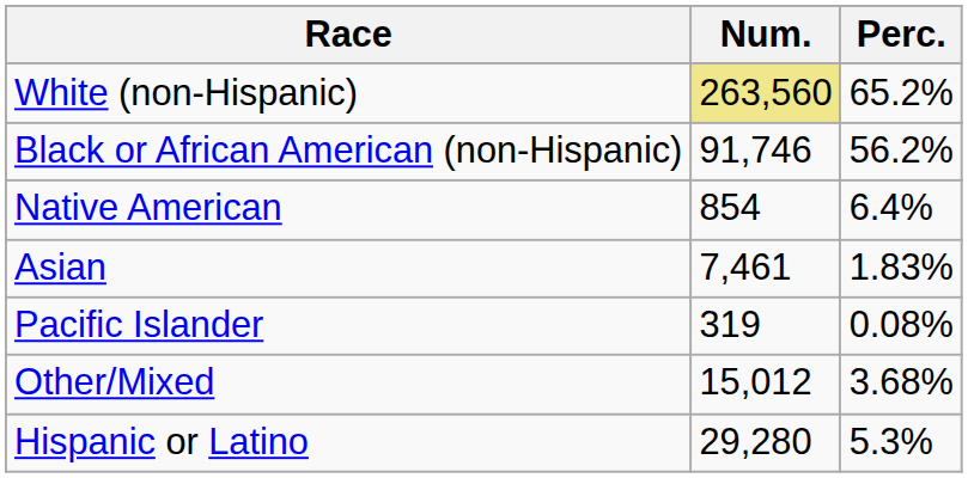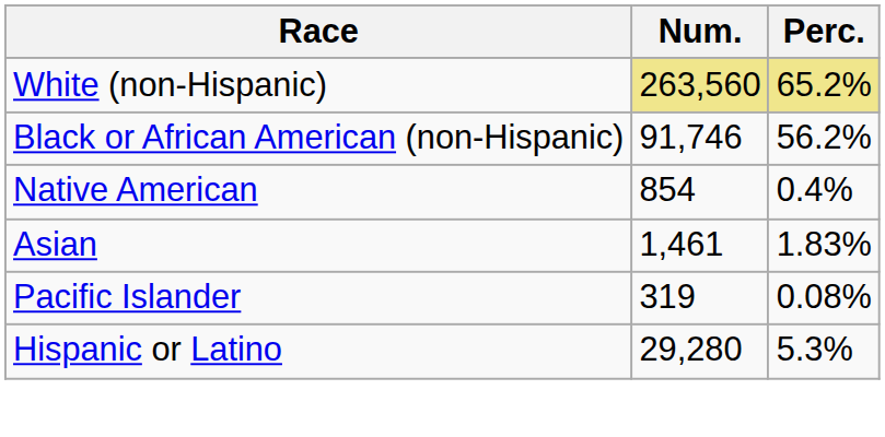 <table class="wikitable">
 <tr>
 <th>Race</th>
 <th>Num.</th>
 <th>Perc.</th>
 </tr>
 <tr>
 <td><a href='#'>White</a> (non-Hispanic)</td>
 <td style="background: khaki;">263,560</td>
-<td>65.2%</td>
+<td style="background: khaki;">65.2%</td>
 </tr>
 <tr>
 <td><a href='#'>Black or African American</a> (non-Hispanic)</td>
 <td>91,746</td>
 <td>56.2%</td>
 </tr>
 <tr>
 <td><a href='#'>Native American</a></td>
 <td>854</td>
-<td>6.4%</td>
+<td>0.4%</td>
 </tr>
 <tr>
 <td><a href='#'>Asian</a></td>
-<td>7,461</td>
+<td>1,461</td>
 <td>1.83%</td>
 </tr>
 <tr>
 <td><a href='#'>Pacific Islander</a></td>
 <td>319</td>
 <td>0.08%</td>
 </tr>
 <tr>
-<td><a href='#'>Other/Mixed</a></td>
-<td>15,012</td>
-<td>3.68%</td>
-</tr>
-<tr>
 <td><a href='#'>Hispanic</a> or <a href='#'>Latino</a></td>
 <td>29,280</td>
 <td>5.3%</td>
 </tr>
 </table>
